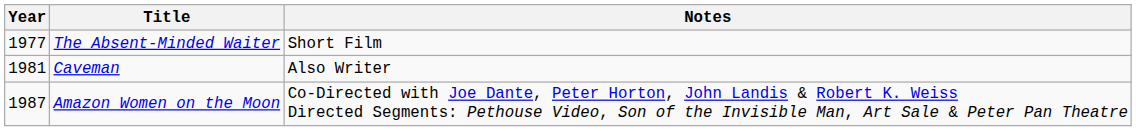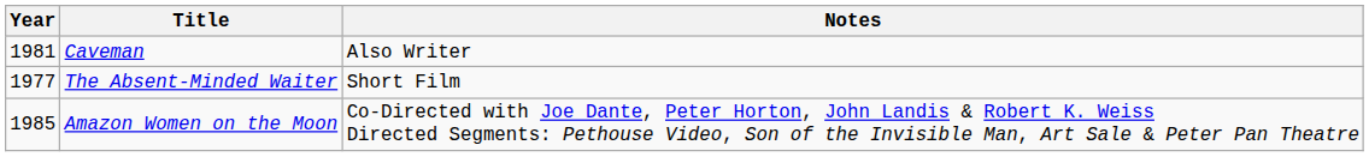 <table class="wikitable">
 <tr>
 <th>Year</th>
 <th>Title</th>
 <th>Notes</th>
 </tr>
 <tr>
+<td>1981</td>
+<td><em><a href='#'>Caveman</a></em></td>
+<td>Also Writer</td>
+</tr>
+<tr>
 <td>1977</td>
 <td><em><a href='#'>The Absent-Minded Waiter</a></em></td>
 <td>Short Film</td>
 </tr>
 <tr>
-<td>1981</td>
-<td><em><a href='#'>Caveman</a></em></td>
-<td>Also Writer</td>
-</tr>
-<tr>
-<td>1987</td>
+<td>1985</td>
 <td><em><a href='#'>Amazon Women on the Moon</a></em></td>
 <td>Co-Directed with <a href='#'>Joe Dante</a>, <a href='#'>Peter Horton</a>, <a href='#'>John Landis</a> & <a href='#'>Robert K. Weiss</a><br>Directed Segments: <em>Pethouse Video</em>, <em>Son of the Invisible Man</em>, <em>Art Sale</em> & <em>Peter Pan Theatre</em></td>
 </tr>
 </table>
